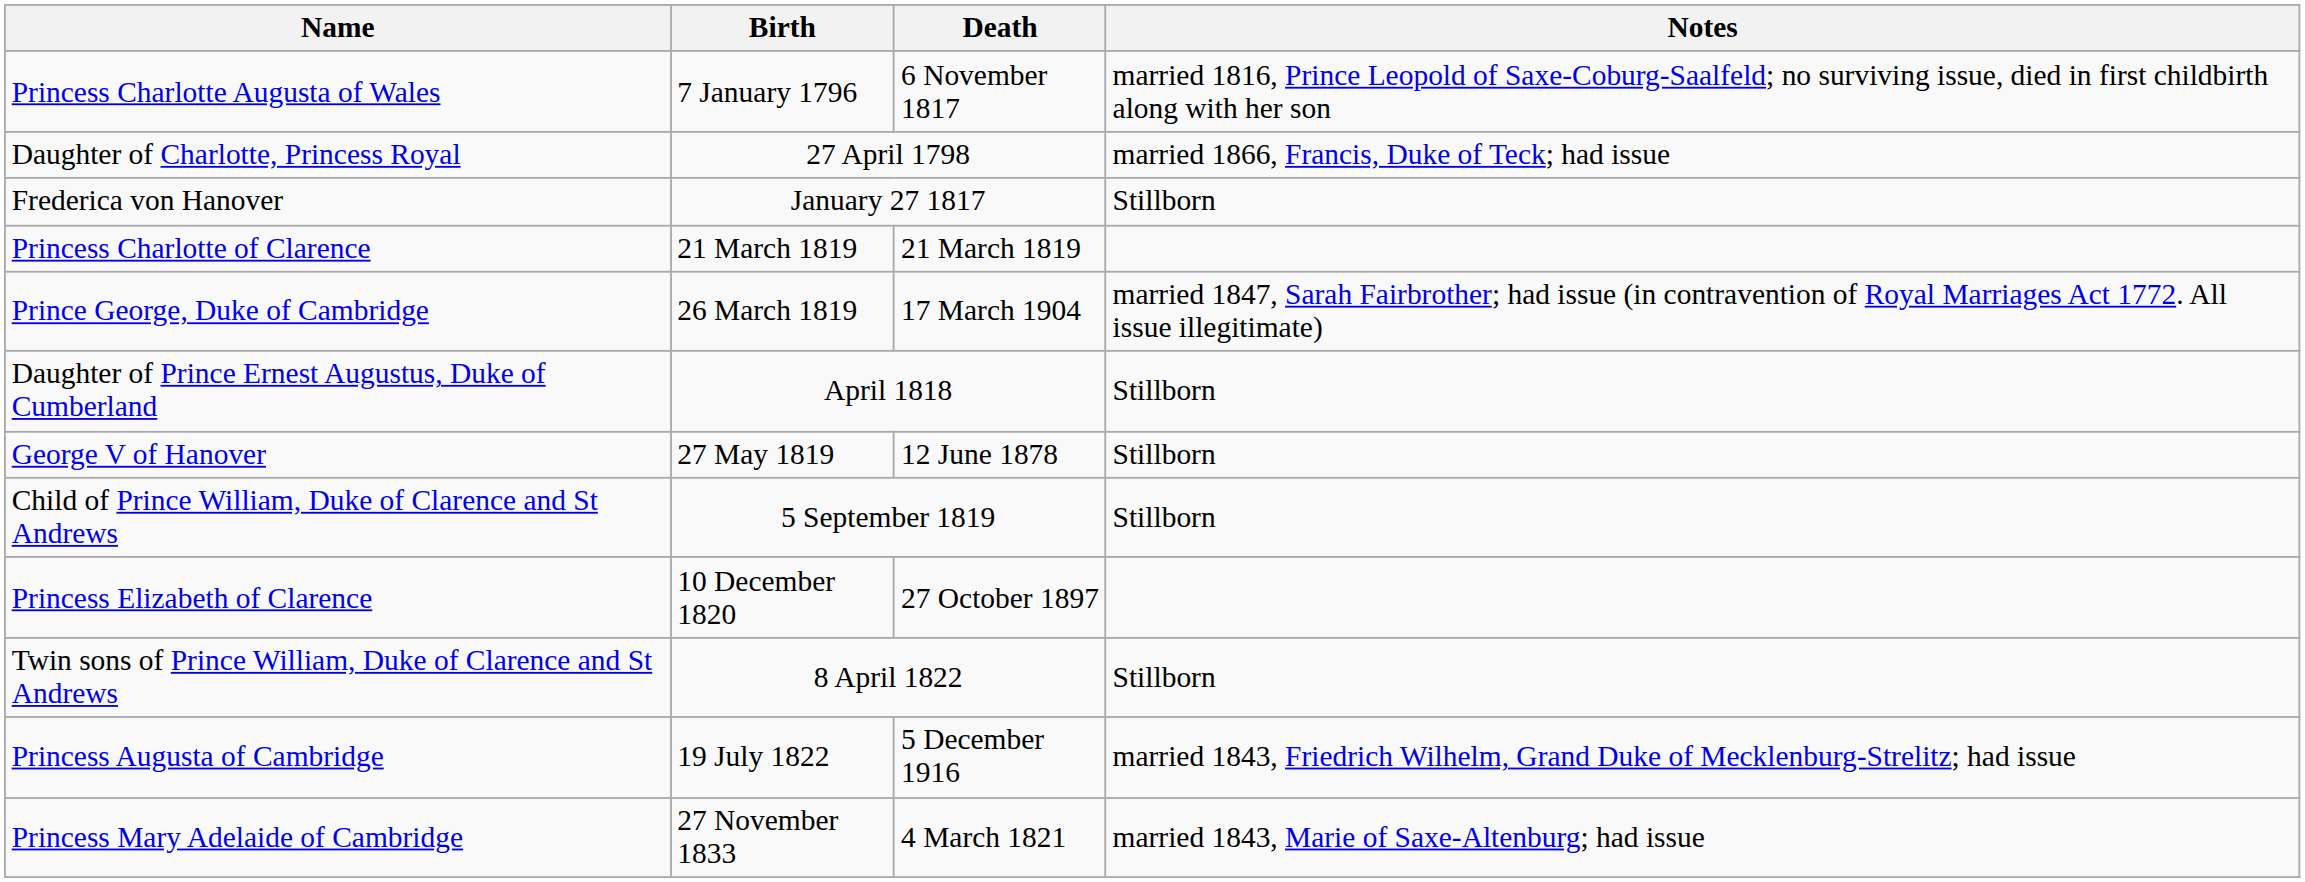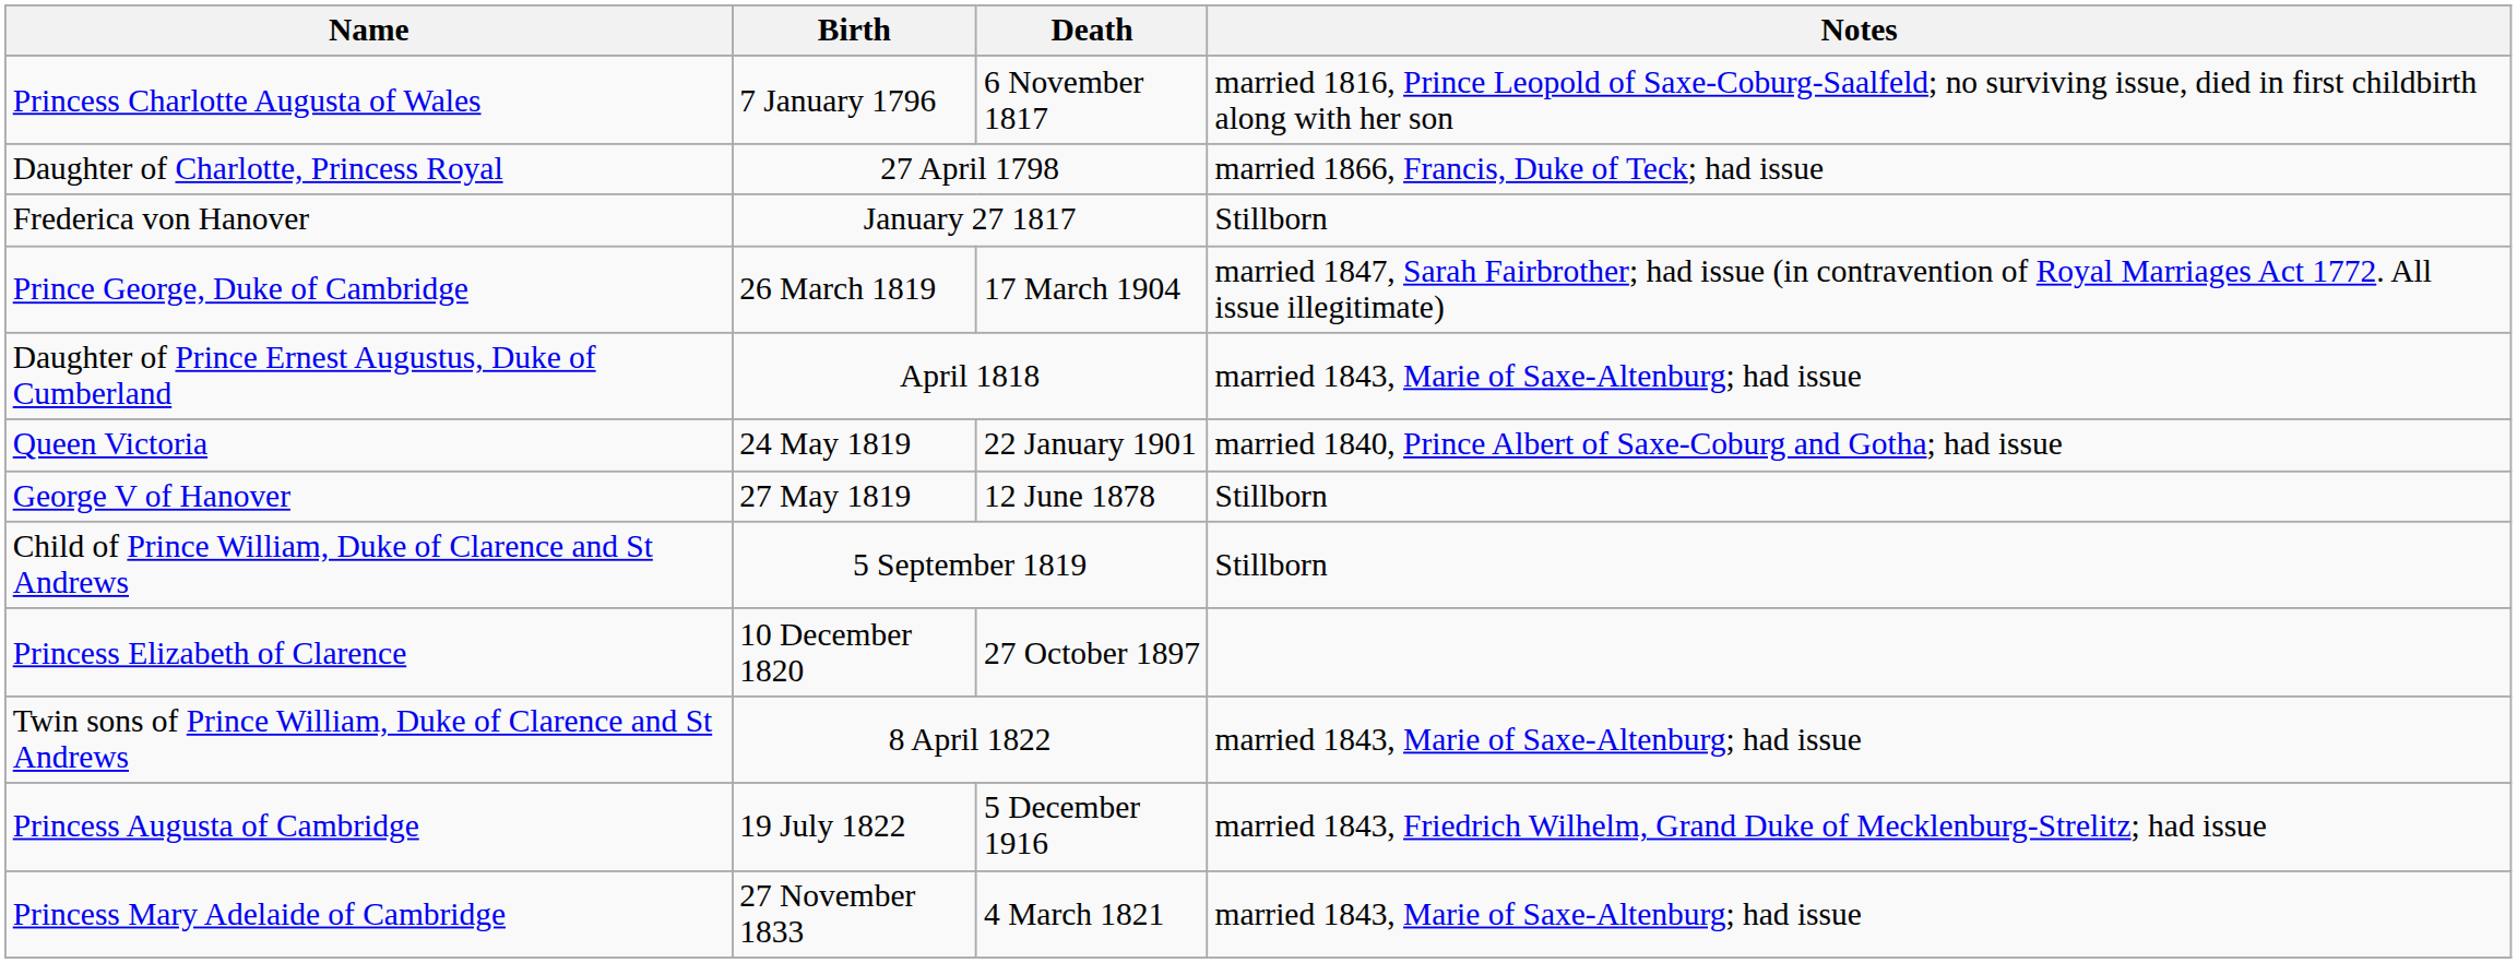 <table class="wikitable">
 <tr>
 <th>Name</th>
 <th>Birth</th>
 <th>Death</th>
 <th>Notes</th>
 </tr>
 <tr>
 <td><a href='#'>Princess Charlotte Augusta of Wales</a></td>
 <td>7 January 1796</td>
 <td>6 November 1817</td>
 <td>married 1816, <a href='#'>Prince Leopold of Saxe-Coburg-Saalfeld</a>; no surviving issue, died in first childbirth along with her son</td>
 </tr>
 <tr>
 <td>Daughter of <a href='#'>Charlotte, Princess Royal</a></td>
 <td colspan="2" style="text-align: center">27 April 1798</td>
 <td>married 1866, <a href='#'>Francis, Duke of Teck</a>; had issue</td>
 </tr>
 <tr>
 <td>Frederica von Hanover</td>
 <td colspan="2" style="text-align: center">January 27 1817</td>
 <td>Stillborn</td>
 </tr>
 <tr>
-<td><a href='#'>Princess Charlotte of Clarence</a></td>
-<td>21 March 1819</td>
-<td>21 March 1819</td>
-<td></td>
-</tr>
-<tr>
 <td><a href='#'>Prince George, Duke of Cambridge</a></td>
 <td>26 March 1819</td>
 <td>17 March 1904</td>
 <td>married 1847, <a href='#'>Sarah Fairbrother</a>; had issue (in contravention of <a href='#'>Royal Marriages Act 1772</a>. All issue illegitimate)</td>
 </tr>
 <tr>
 <td>Daughter of <a href='#'>Prince Ernest Augustus, Duke of Cumberland</a></td>
 <td colspan="2" style="text-align: center">April 1818</td>
-<td>Stillborn</td>
+<td>married 1843, <a href='#'>Marie of Saxe-Altenburg</a>; had issue</td>
+</tr>
+<tr>
+<td><a href='#'>Queen Victoria</a></td>
+<td>24 May 1819</td>
+<td>22 January 1901</td>
+<td>married 1840, <a href='#'>Prince Albert of Saxe-Coburg and Gotha</a>; had issue</td>
 </tr>
 <tr>
 <td><a href='#'>George V of Hanover</a></td>
 <td>27 May 1819</td>
 <td>12 June 1878</td>
 <td>Stillborn</td>
 </tr>
 <tr>
 <td>Child of <a href='#'>Prince William, Duke of Clarence and St Andrews</a></td>
 <td colspan="2" style="text-align: center">5 September 1819</td>
 <td>Stillborn</td>
 </tr>
 <tr>
 <td><a href='#'>Princess Elizabeth of Clarence</a></td>
 <td>10 December 1820</td>
 <td>27 October 1897</td>
 <td></td>
 </tr>
 <tr>
 <td>Twin sons of <a href='#'>Prince William, Duke of Clarence and St Andrews</a></td>
 <td colspan="2" style="text-align: center">8 April 1822</td>
-<td>Stillborn</td>
+<td>married 1843, <a href='#'>Marie of Saxe-Altenburg</a>; had issue</td>
 </tr>
 <tr>
 <td><a href='#'>Princess Augusta of Cambridge</a></td>
 <td>19 July 1822</td>
 <td>5 December 1916</td>
 <td>married 1843, <a href='#'>Friedrich Wilhelm, Grand Duke of Mecklenburg-Strelitz</a>; had issue</td>
 </tr>
 <tr>
 <td><a href='#'>Princess Mary Adelaide of Cambridge</a></td>
 <td>27 November 1833</td>
 <td>4 March 1821</td>
 <td>married 1843, <a href='#'>Marie of Saxe-Altenburg</a>; had issue</td>
 </tr>
 </table>
